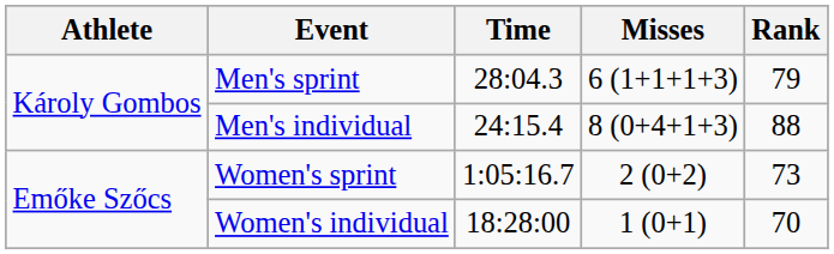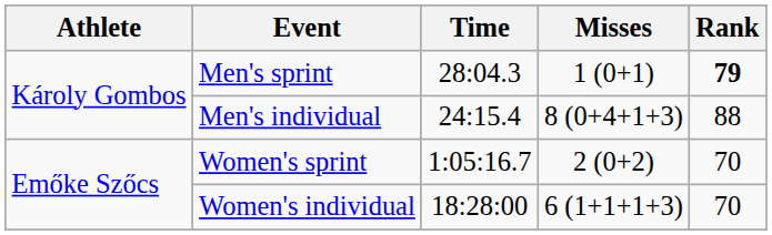 <table class="wikitable" style="font-size:90%">
 <tr>
 <th>Athlete</th>
 <th>Event</th>
 <th>Time</th>
 <th>Misses</th>
 <th>Rank</th>
 </tr>
 <tr align=center>
 <td align=left rowspan=2><a href='#'>Károly Gombos</a></td>
 <td align=left><a href='#'>Men's sprint</a></td>
 <td>28:04.3</td>
-<td>6 (1+1+1+3)</td>
-<td>79</td>
+<td>1 (0+1)</td>
+<td><strong>79</strong></td>
 </tr>
 <tr align=center>
 <td align=left><a href='#'>Men's individual</a></td>
 <td>24:15.4</td>
 <td>8 (0+4+1+3)</td>
 <td>88</td>
 </tr>
 <tr align=center>
 <td align=left rowspan=2><a href='#'>Emőke Szőcs</a></td>
 <td align=left><a href='#'>Women's sprint</a></td>
 <td>1:05:16.7</td>
 <td>2 (0+2)</td>
-<td>73</td>
+<td>70</td>
 </tr>
 <tr align=center>
 <td align=left><a href='#'>Women's individual</a></td>
 <td>18:28:00</td>
-<td>1 (0+1)</td>
+<td>6 (1+1+1+3)</td>
 <td>70</td>
 </tr>
 </table>
